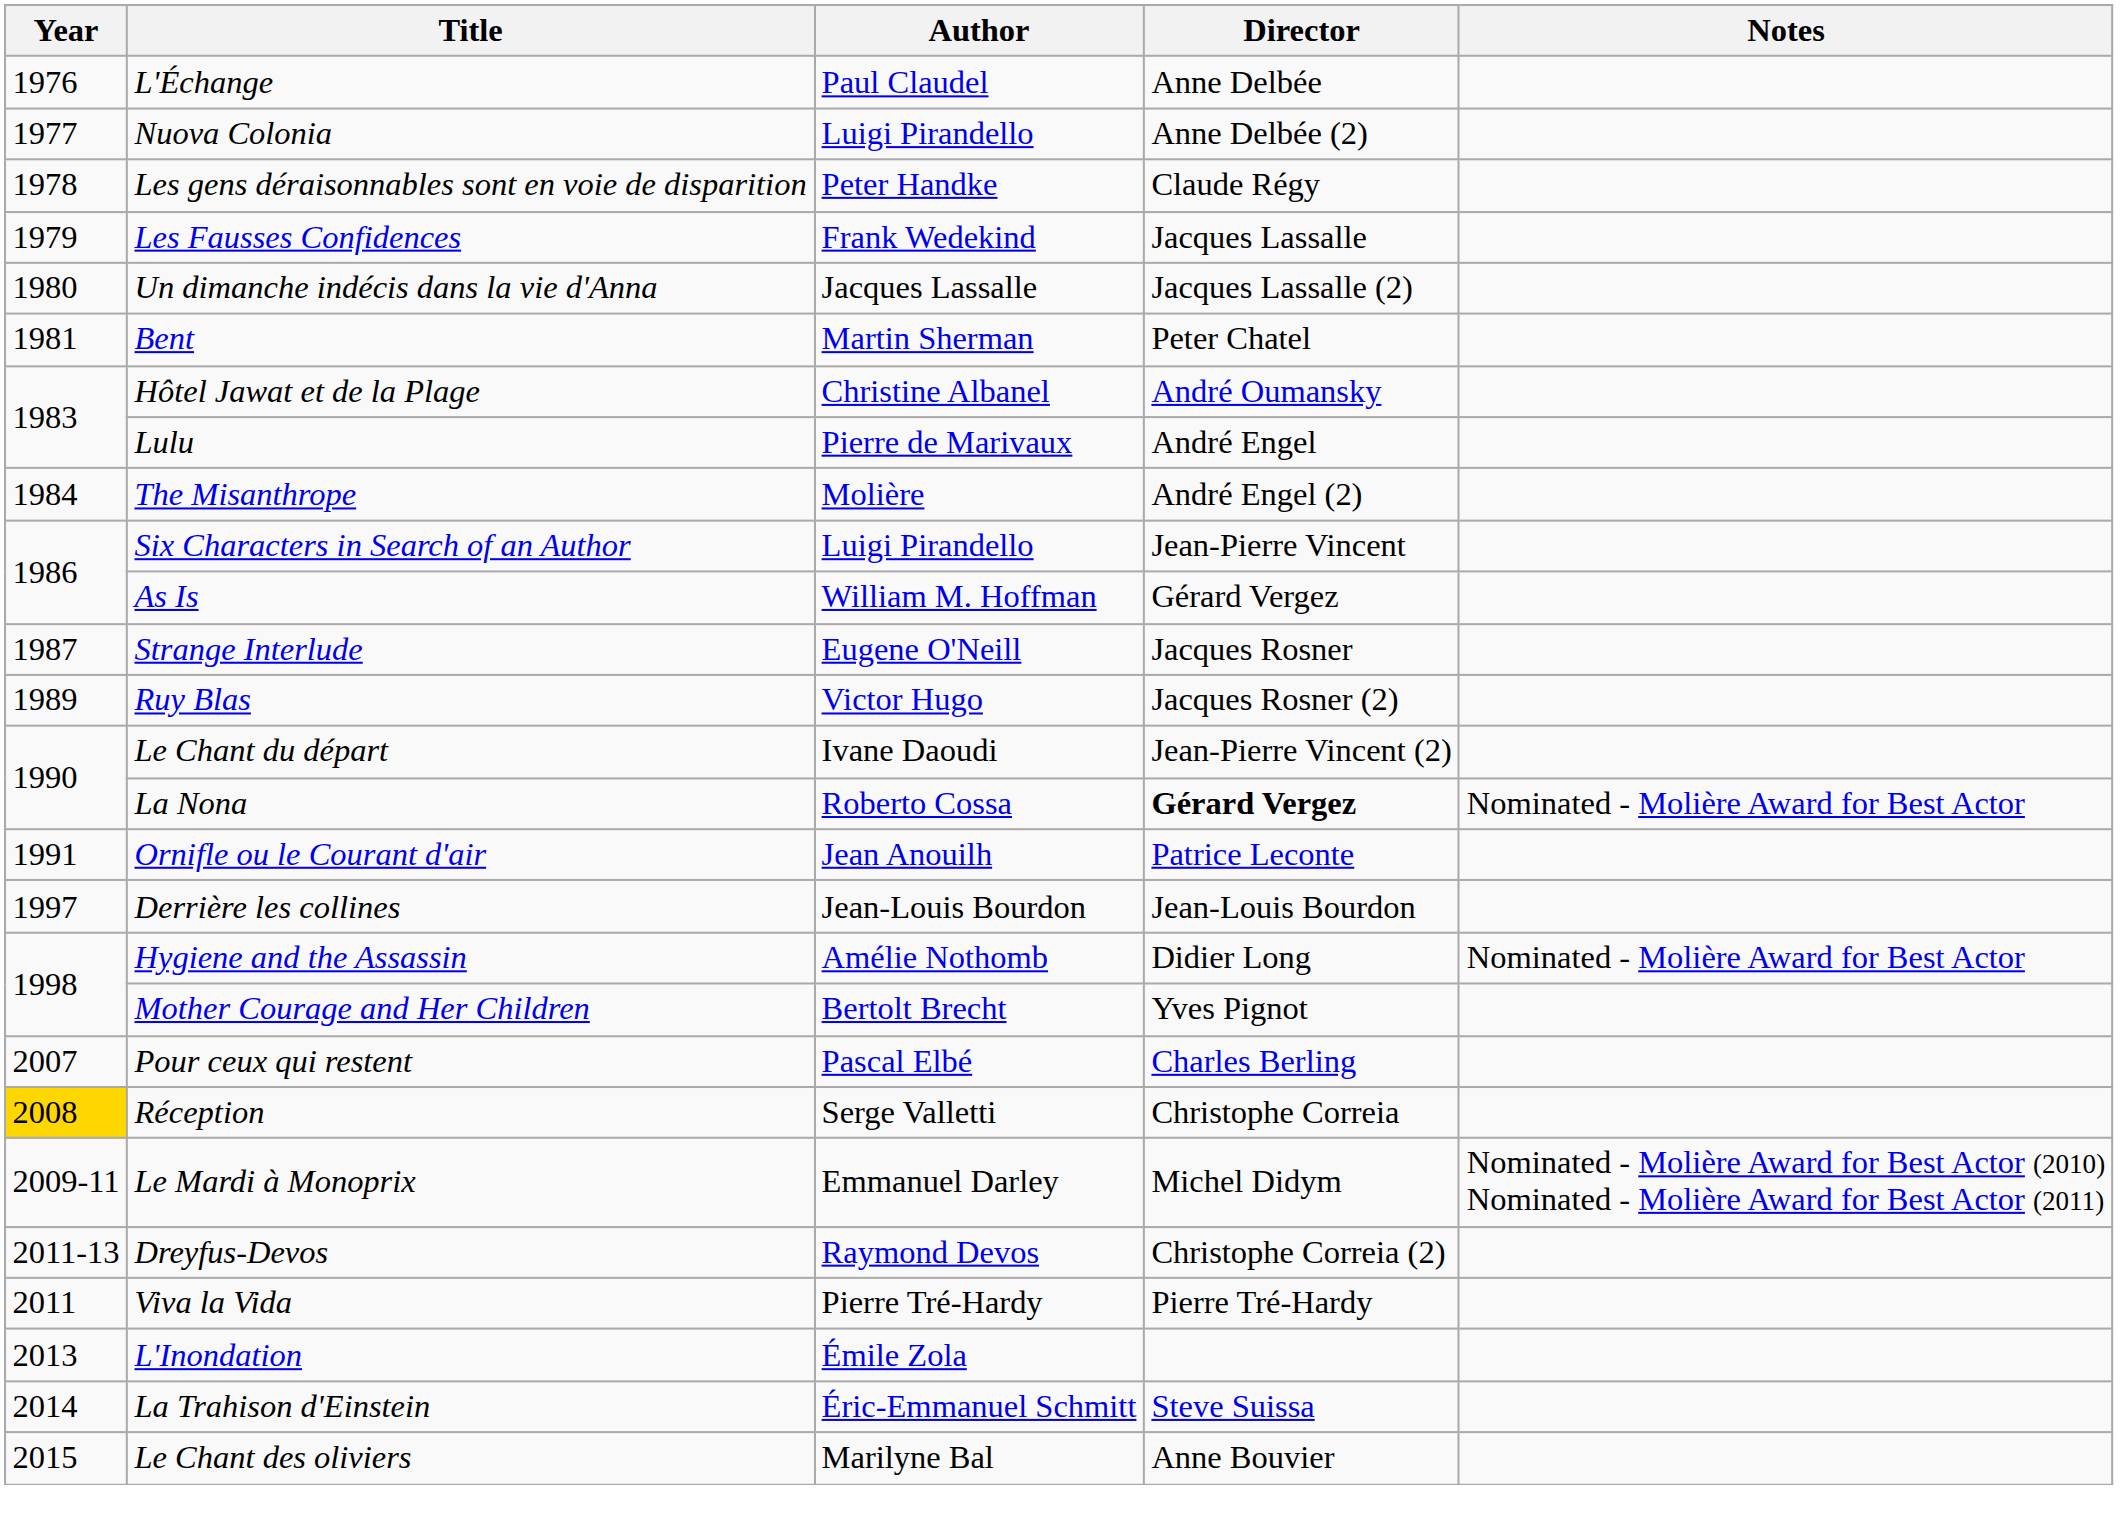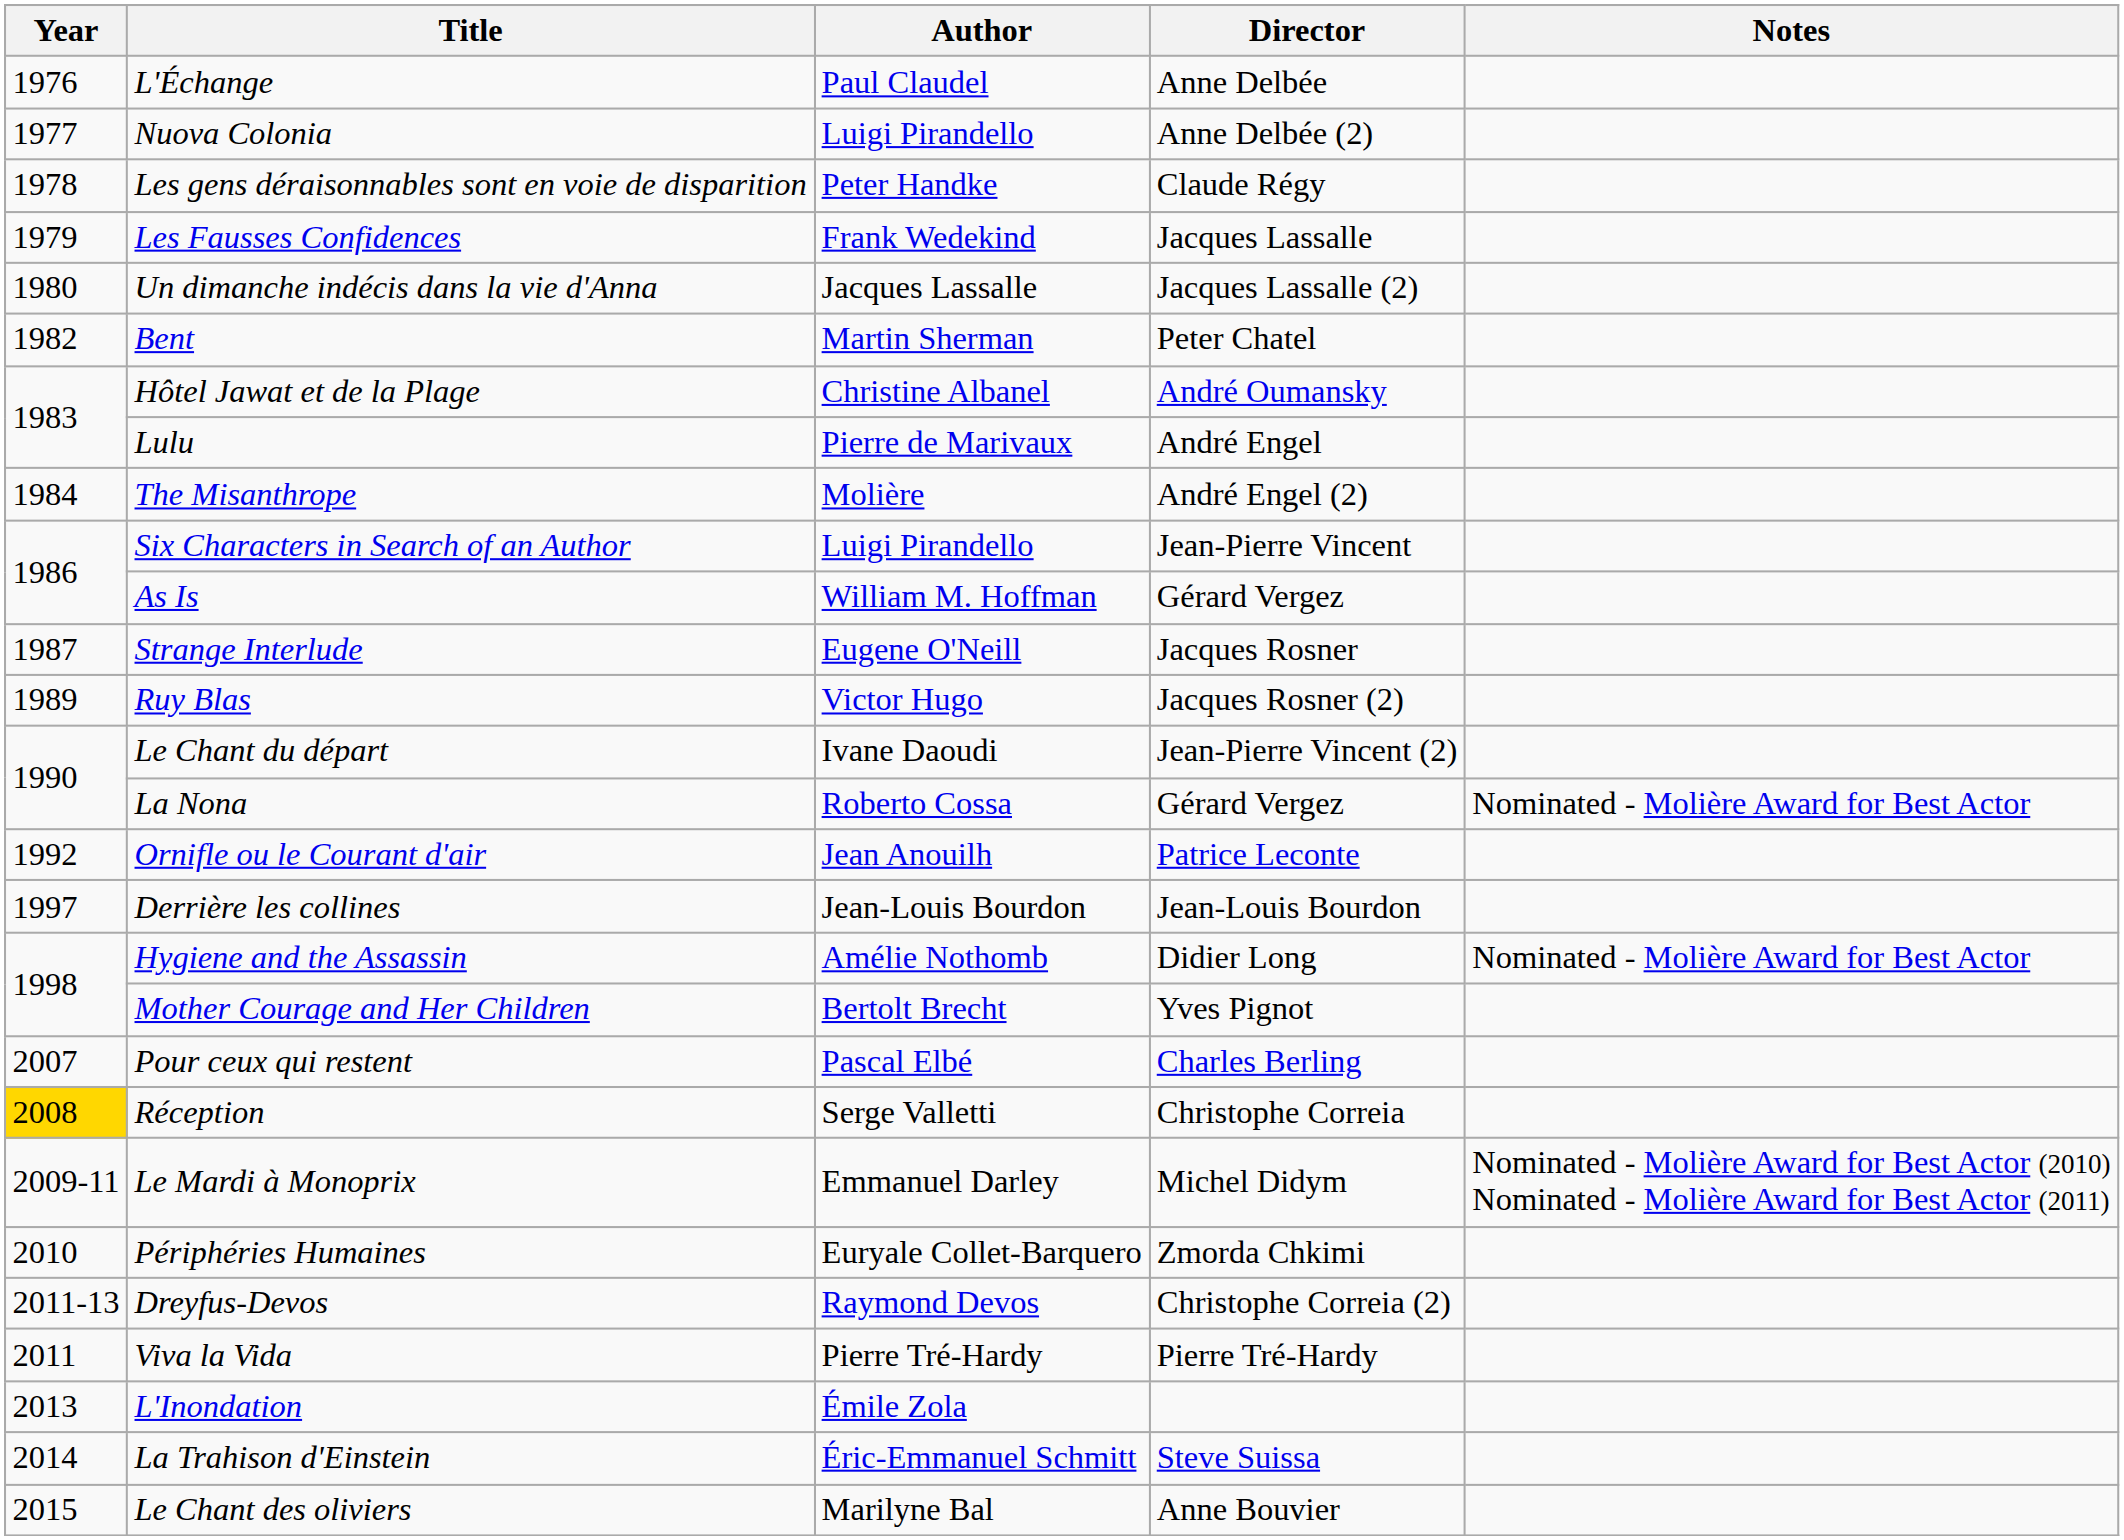 <table class="wikitable">
 <tr>
 <th>Year</th>
 <th>Title</th>
 <th>Author</th>
 <th>Director</th>
 <th>Notes</th>
 </tr>
 <tr>
 <td>1976</td>
 <td><em>L'Échange</em></td>
 <td><a href='#'>Paul Claudel</a></td>
 <td>Anne Delbée</td>
 <td></td>
 </tr>
 <tr>
 <td>1977</td>
 <td><em>Nuova Colonia</em></td>
 <td><a href='#'>Luigi Pirandello</a></td>
 <td>Anne Delbée (2)</td>
 <td></td>
 </tr>
 <tr>
 <td>1978</td>
 <td><em>Les gens déraisonnables sont en voie de disparition</em></td>
 <td><a href='#'>Peter Handke</a></td>
 <td>Claude Régy</td>
 <td></td>
 </tr>
 <tr>
 <td>1979</td>
 <td><em><a href='#'>Les Fausses Confidences</a></em></td>
 <td><a href='#'>Frank Wedekind</a></td>
 <td>Jacques Lassalle</td>
 <td></td>
 </tr>
 <tr>
 <td>1980</td>
 <td><em>Un dimanche indécis dans la vie d'Anna</em></td>
 <td>Jacques Lassalle</td>
 <td>Jacques Lassalle (2)</td>
 <td></td>
 </tr>
 <tr>
-<td>1981</td>
+<td>1982</td>
 <td><em><a href='#'>Bent</a></em></td>
 <td><a href='#'>Martin Sherman</a></td>
 <td>Peter Chatel</td>
 <td></td>
 </tr>
 <tr>
 <td rowspan=2>1983</td>
 <td><em>Hôtel Jawat et de la Plage</em></td>
 <td><a href='#'>Christine Albanel</a></td>
 <td><a href='#'>André Oumansky</a></td>
 <td></td>
 </tr>
 <tr>
 <td><em>Lulu</em></td>
 <td><a href='#'>Pierre de Marivaux</a></td>
 <td>André Engel</td>
 <td></td>
 </tr>
 <tr>
 <td>1984</td>
 <td><em><a href='#'>The Misanthrope</a></em></td>
 <td><a href='#'>Molière</a></td>
 <td>André Engel (2)</td>
 <td></td>
 </tr>
 <tr>
 <td rowspan=2>1986</td>
 <td><em><a href='#'>Six Characters in Search of an Author</a></em></td>
 <td><a href='#'>Luigi Pirandello</a></td>
 <td>Jean-Pierre Vincent</td>
 <td></td>
 </tr>
 <tr>
 <td><em><a href='#'>As Is</a></em></td>
 <td><a href='#'>William M. Hoffman</a></td>
 <td>Gérard Vergez</td>
 <td></td>
 </tr>
 <tr>
 <td>1987</td>
 <td><em><a href='#'>Strange Interlude</a></em></td>
 <td><a href='#'>Eugene O'Neill</a></td>
 <td>Jacques Rosner</td>
 <td></td>
 </tr>
 <tr>
 <td>1989</td>
 <td><em><a href='#'>Ruy Blas</a></em></td>
 <td><a href='#'>Victor Hugo</a></td>
 <td>Jacques Rosner (2)</td>
 <td></td>
 </tr>
 <tr>
 <td rowspan=2>1990</td>
 <td><em>Le Chant du départ</em></td>
 <td>Ivane Daoudi</td>
 <td>Jean-Pierre Vincent (2)</td>
 <td></td>
 </tr>
 <tr>
 <td><em>La Nona</em></td>
 <td><a href='#'>Roberto Cossa</a></td>
-<td><strong>Gérard Vergez</strong></td>
+<td>Gérard Vergez</td>
 <td>Nominated - <a href='#'>Molière Award for Best Actor</a></td>
 </tr>
 <tr>
-<td>1991</td>
+<td>1992</td>
 <td><em><a href='#'>Ornifle ou le Courant d'air</a></em></td>
 <td><a href='#'>Jean Anouilh</a></td>
 <td><a href='#'>Patrice Leconte</a></td>
 <td></td>
 </tr>
 <tr>
 <td>1997</td>
 <td><em>Derrière les collines</em></td>
 <td>Jean-Louis Bourdon</td>
 <td>Jean-Louis Bourdon</td>
 <td></td>
 </tr>
 <tr>
 <td rowspan=2>1998</td>
 <td><em><a href='#'>Hygiene and the Assassin</a></em></td>
 <td><a href='#'>Amélie Nothomb</a></td>
 <td>Didier Long</td>
 <td>Nominated - <a href='#'>Molière Award for Best Actor</a></td>
 </tr>
 <tr>
 <td><em><a href='#'>Mother Courage and Her Children</a></em></td>
 <td><a href='#'>Bertolt Brecht</a></td>
 <td>Yves Pignot</td>
 <td></td>
 </tr>
 <tr>
 <td>2007</td>
 <td><em>Pour ceux qui restent</em></td>
 <td><a href='#'>Pascal Elbé</a></td>
 <td><a href='#'>Charles Berling</a></td>
 <td></td>
 </tr>
 <tr>
 <td style="background: gold;">2008</td>
 <td><em>Réception</em></td>
 <td>Serge Valletti</td>
 <td>Christophe Correia</td>
 <td></td>
 </tr>
 <tr>
 <td>2009-11</td>
 <td><em>Le Mardi à Monoprix</em></td>
 <td>Emmanuel Darley</td>
 <td>Michel Didym</td>
 <td>Nominated - <a href='#'>Molière Award for Best Actor</a> <small>(2010)</small><br>Nominated - <a href='#'>Molière Award for Best Actor</a> <small>(2011)</small></td>
 </tr>
 <tr>
+<td>2010</td>
+<td><em>Périphéries Humaines</em></td>
+<td>Euryale Collet-Barquero</td>
+<td>Zmorda Chkimi</td>
+<td></td>
+</tr>
+<tr>
 <td>2011-13</td>
 <td><em>Dreyfus-Devos</em></td>
 <td><a href='#'>Raymond Devos</a></td>
 <td>Christophe Correia (2)</td>
 <td></td>
 </tr>
 <tr>
 <td>2011</td>
 <td><em>Viva la Vida</em></td>
 <td>Pierre Tré-Hardy</td>
 <td>Pierre Tré-Hardy</td>
 <td></td>
 </tr>
 <tr>
 <td>2013</td>
 <td><em><a href='#'>L'Inondation</a></em></td>
 <td><a href='#'>Émile Zola</a></td>
 <td></td>
 <td></td>
 </tr>
 <tr>
 <td>2014</td>
 <td><em>La Trahison d'Einstein</em></td>
 <td><a href='#'>Éric-Emmanuel Schmitt</a></td>
 <td><a href='#'>Steve Suissa</a></td>
 <td></td>
 </tr>
 <tr>
 <td>2015</td>
 <td><em>Le Chant des oliviers</em></td>
 <td>Marilyne Bal</td>
 <td>Anne Bouvier</td>
 <td></td>
 </tr>
 <tr>
 </tr>
 </table>
